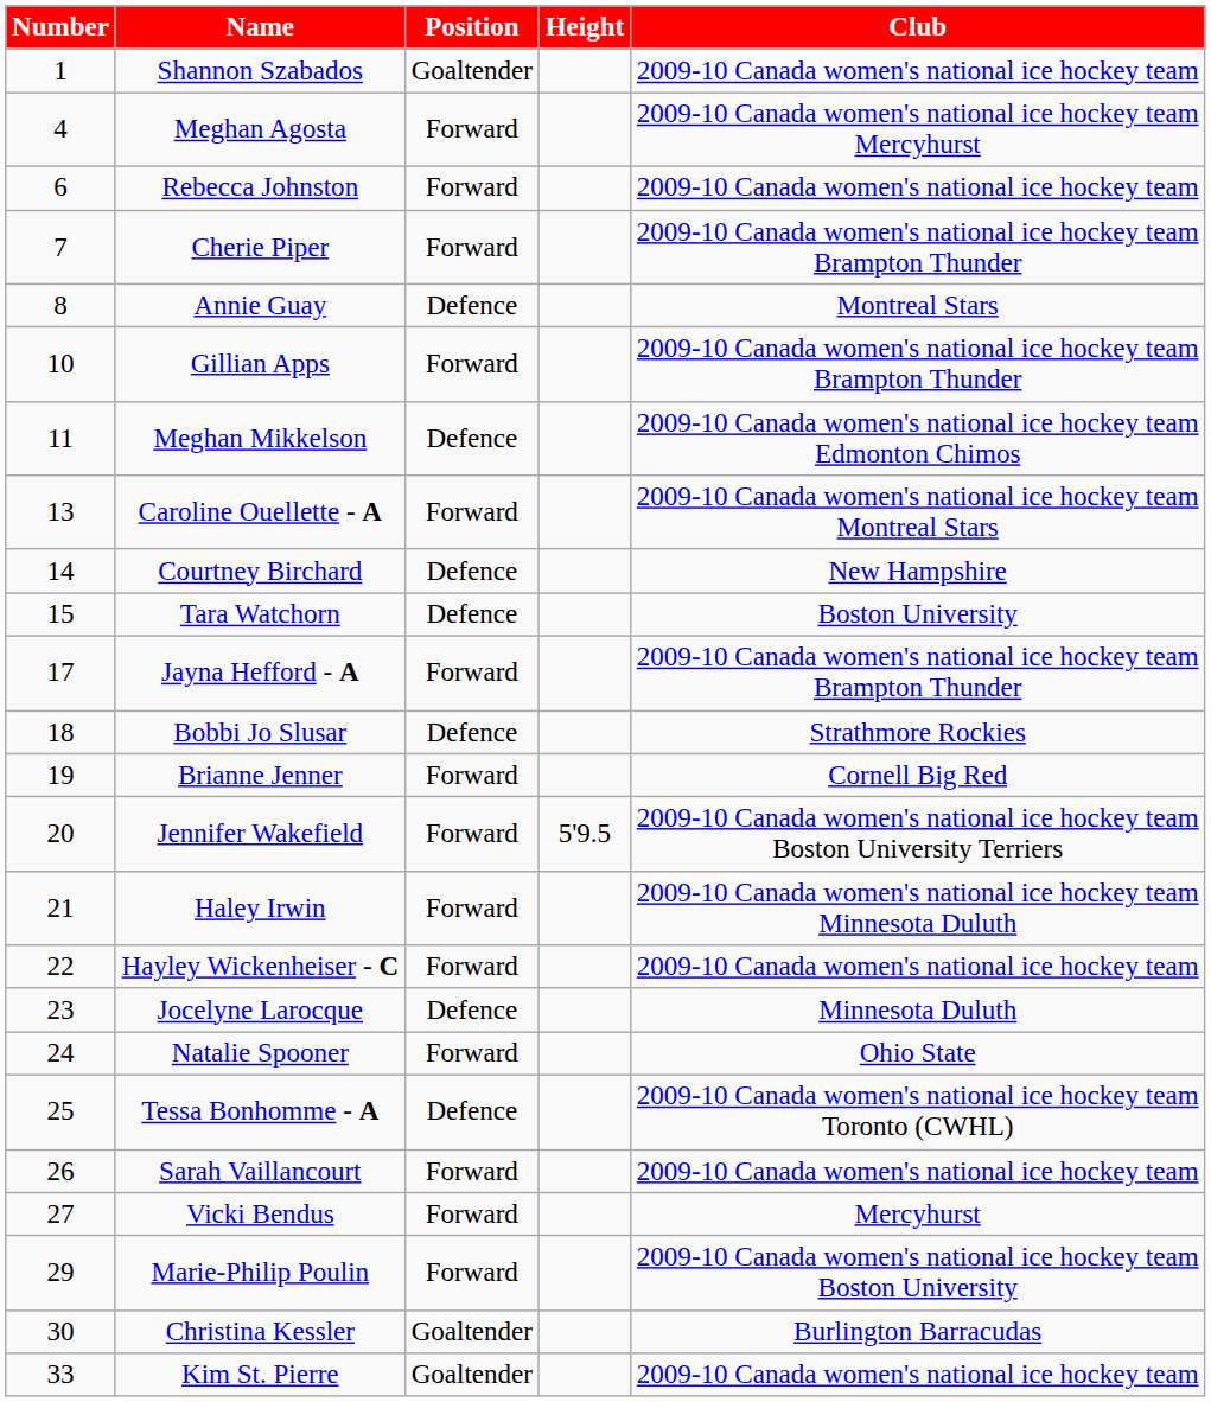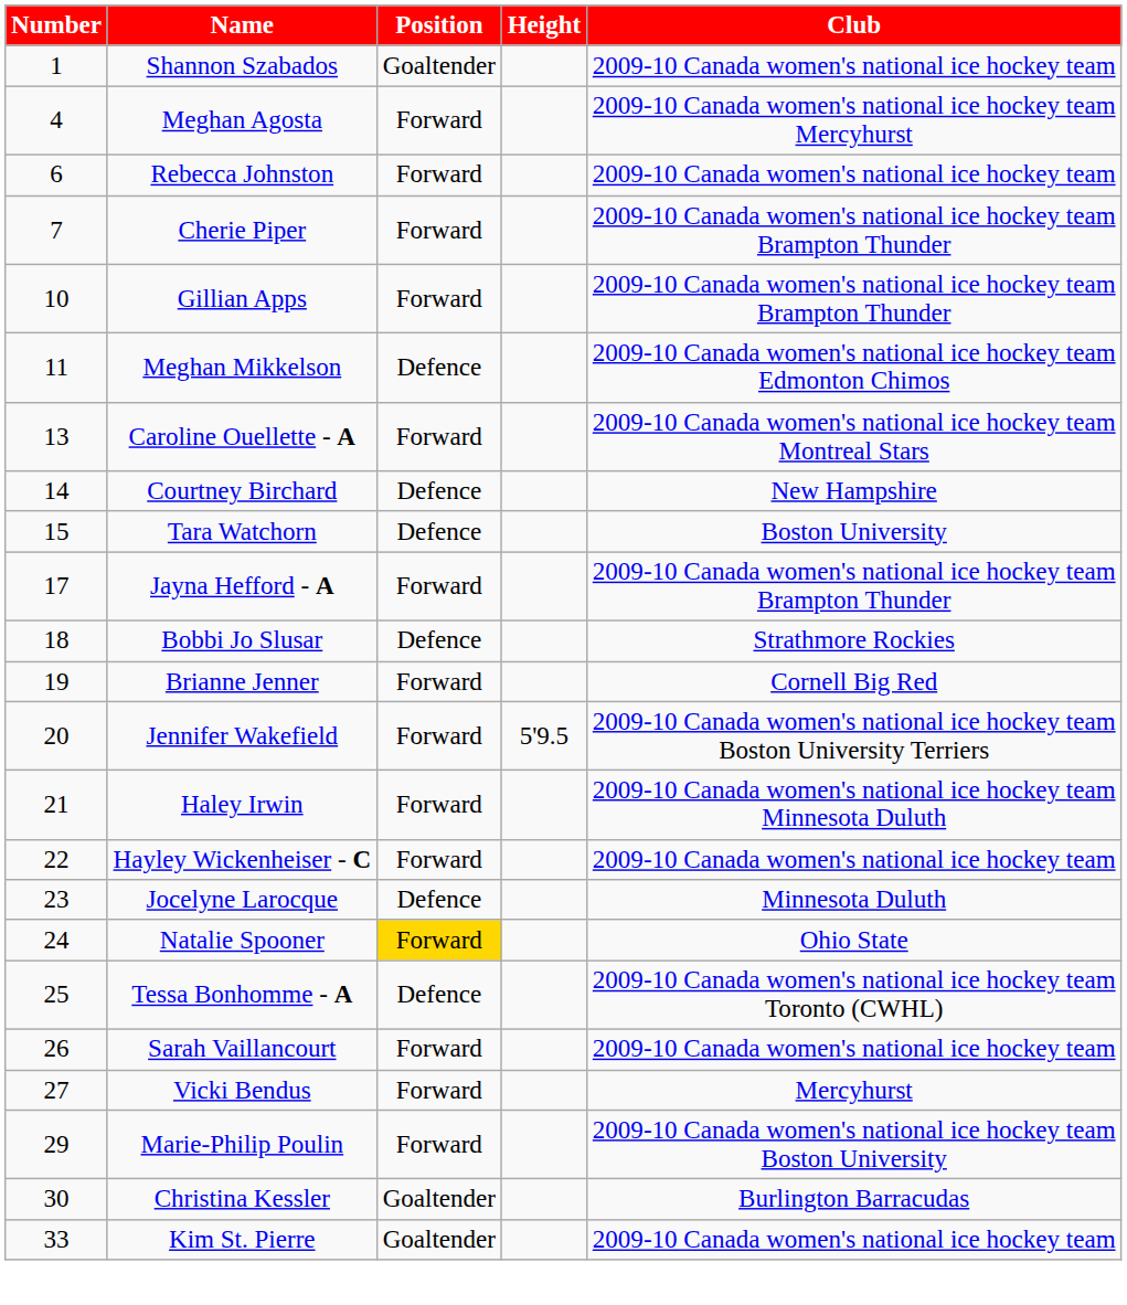 <table class="wikitable" style="text-align:center;">
 <tr>
 <th style="background:red; color:white;">Number</th>
 <th style="background:red; color:white;">Name</th>
 <th style="background:red; color:white;">Position</th>
 <th style="background:red; color:white;">Height</th>
 <th style="background:red; color:white;">Club</th>
 </tr>
 <tr>
 <td>1</td>
 <td><a href='#'>Shannon Szabados</a></td>
 <td>Goaltender</td>
 <td></td>
 <td><a href='#'>2009-10 Canada women's national ice hockey team</a></td>
 </tr>
 <tr>
 <td>4</td>
 <td><a href='#'>Meghan Agosta</a></td>
 <td>Forward</td>
 <td></td>
 <td><a href='#'>2009-10 Canada women's national ice hockey team</a><br><a href='#'>Mercyhurst</a></td>
 </tr>
 <tr>
 <td>6</td>
 <td><a href='#'>Rebecca Johnston</a></td>
 <td>Forward</td>
 <td></td>
 <td><a href='#'>2009-10 Canada women's national ice hockey team</a></td>
 </tr>
 <tr>
 <td>7</td>
 <td><a href='#'>Cherie Piper</a></td>
 <td>Forward</td>
 <td></td>
 <td><a href='#'>2009-10 Canada women's national ice hockey team</a><br><a href='#'>Brampton Thunder</a></td>
-</tr>
-<tr>
-<td>8</td>
-<td><a href='#'>Annie Guay</a></td>
-<td>Defence</td>
-<td></td>
-<td><a href='#'>Montreal Stars</a></td>
 </tr>
 <tr>
 <td>10</td>
 <td><a href='#'>Gillian Apps</a></td>
 <td>Forward</td>
 <td></td>
 <td><a href='#'>2009-10 Canada women's national ice hockey team</a><br><a href='#'>Brampton Thunder</a></td>
 </tr>
 <tr>
 <td>11</td>
 <td><a href='#'>Meghan Mikkelson</a></td>
 <td>Defence</td>
 <td></td>
 <td><a href='#'>2009-10 Canada women's national ice hockey team</a><br><a href='#'>Edmonton Chimos</a></td>
 </tr>
 <tr>
 <td>13</td>
 <td><a href='#'>Caroline Ouellette</a> - <strong>A</strong></td>
 <td>Forward</td>
 <td></td>
 <td><a href='#'>2009-10 Canada women's national ice hockey team</a><br><a href='#'>Montreal Stars</a></td>
 </tr>
 <tr>
 <td>14</td>
 <td><a href='#'>Courtney Birchard</a></td>
 <td>Defence</td>
 <td></td>
 <td><a href='#'>New Hampshire</a></td>
 </tr>
 <tr>
 <td>15</td>
 <td><a href='#'>Tara Watchorn</a></td>
 <td>Defence</td>
 <td></td>
 <td><a href='#'>Boston University</a></td>
 </tr>
 <tr>
 <td>17</td>
 <td><a href='#'>Jayna Hefford</a> - <strong>A</strong></td>
 <td>Forward</td>
 <td></td>
 <td><a href='#'>2009-10 Canada women's national ice hockey team</a><br><a href='#'>Brampton Thunder</a></td>
 </tr>
 <tr>
 <td>18</td>
 <td><a href='#'>Bobbi Jo Slusar</a></td>
 <td>Defence</td>
 <td></td>
 <td><a href='#'>Strathmore Rockies</a></td>
 </tr>
 <tr>
 <td>19</td>
 <td><a href='#'>Brianne Jenner</a></td>
 <td>Forward</td>
 <td></td>
 <td><a href='#'>Cornell Big Red</a></td>
 </tr>
 <tr>
 <td>20</td>
 <td><a href='#'>Jennifer Wakefield</a></td>
 <td>Forward</td>
 <td>5'9.5</td>
 <td><a href='#'>2009-10 Canada women's national ice hockey team</a><br>Boston University Terriers</td>
 </tr>
 <tr>
 <td>21</td>
 <td><a href='#'>Haley Irwin</a></td>
 <td>Forward</td>
 <td></td>
 <td><a href='#'>2009-10 Canada women's national ice hockey team</a><br><a href='#'>Minnesota Duluth</a></td>
 </tr>
 <tr>
 <td>22</td>
 <td><a href='#'>Hayley Wickenheiser</a> - <strong>C</strong></td>
 <td>Forward</td>
 <td></td>
 <td><a href='#'>2009-10 Canada women's national ice hockey team</a></td>
 </tr>
 <tr>
 <td>23</td>
 <td><a href='#'>Jocelyne Larocque</a></td>
 <td>Defence</td>
 <td></td>
 <td><a href='#'>Minnesota Duluth</a></td>
 </tr>
 <tr>
 <td>24</td>
 <td><a href='#'>Natalie Spooner</a></td>
-<td>Forward</td>
+<td style="background: gold;">Forward</td>
 <td></td>
 <td><a href='#'>Ohio State</a></td>
 </tr>
 <tr>
 <td>25</td>
 <td><a href='#'>Tessa Bonhomme</a> - <strong>A</strong></td>
 <td>Defence</td>
 <td></td>
 <td><a href='#'>2009-10 Canada women's national ice hockey team</a><br>Toronto (CWHL)</td>
 </tr>
 <tr>
 <td>26</td>
 <td><a href='#'>Sarah Vaillancourt</a></td>
 <td>Forward</td>
 <td></td>
 <td><a href='#'>2009-10 Canada women's national ice hockey team</a></td>
 </tr>
 <tr>
 <td>27</td>
 <td><a href='#'>Vicki Bendus</a></td>
 <td>Forward</td>
 <td></td>
 <td><a href='#'>Mercyhurst</a></td>
 </tr>
 <tr>
 <td>29</td>
 <td><a href='#'>Marie-Philip Poulin</a></td>
 <td>Forward</td>
 <td></td>
 <td><a href='#'>2009-10 Canada women's national ice hockey team</a><br><a href='#'>Boston University</a></td>
 </tr>
 <tr>
 <td>30</td>
 <td><a href='#'>Christina Kessler</a></td>
 <td>Goaltender</td>
 <td></td>
 <td><a href='#'>Burlington Barracudas</a></td>
 </tr>
 <tr>
 <td>33</td>
 <td><a href='#'>Kim St. Pierre</a></td>
 <td>Goaltender</td>
 <td></td>
 <td><a href='#'>2009-10 Canada women's national ice hockey team</a></td>
 </tr>
 </table>
